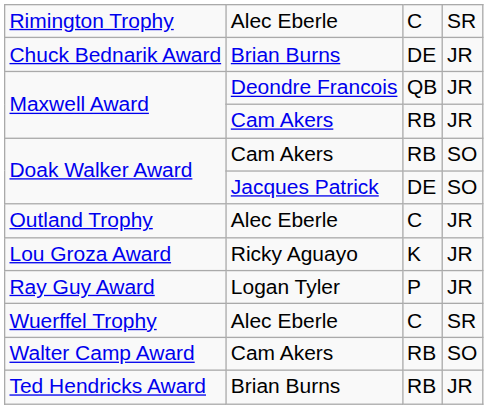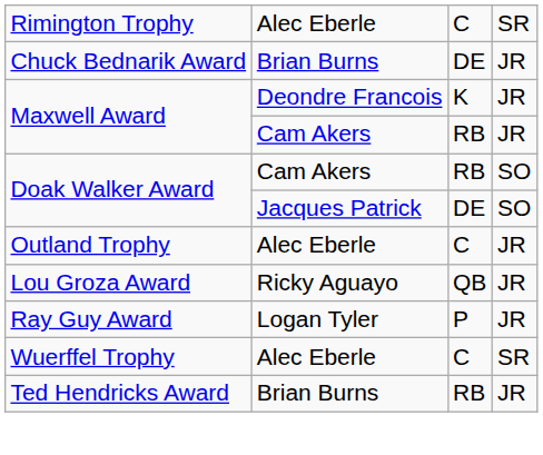 <table class="wikitable">
 <tr>
 <td><a href='#'>Rimington Trophy</a></td>
 <td>Alec Eberle</td>
 <td>C</td>
 <td>SR</td>
 </tr>
 <tr>
 <td><a href='#'>Chuck Bednarik Award</a></td>
 <td><a href='#'>Brian Burns</a></td>
 <td>DE</td>
 <td>JR</td>
 </tr>
 <tr>
 <td rowspan=2><a href='#'>Maxwell Award</a></td>
 <td><a href='#'>Deondre Francois</a></td>
-<td>QB</td>
+<td>K</td>
 <td>JR</td>
 </tr>
 <tr>
 <td><a href='#'>Cam Akers</a></td>
 <td>RB</td>
 <td>JR</td>
 </tr>
 <tr>
 <td rowspan=2><a href='#'>Doak Walker Award</a></td>
 <td>Cam Akers</td>
 <td>RB</td>
 <td>SO</td>
 </tr>
 <tr>
 <td><a href='#'>Jacques Patrick</a></td>
 <td>DE</td>
 <td>SO</td>
 </tr>
 <tr>
 <td><a href='#'>Outland Trophy</a></td>
 <td>Alec Eberle</td>
 <td>C</td>
 <td>JR</td>
 </tr>
 <tr>
 <td><a href='#'>Lou Groza Award</a></td>
 <td>Ricky Aguayo</td>
-<td>K</td>
+<td>QB</td>
 <td>JR</td>
 </tr>
 <tr>
 <td><a href='#'>Ray Guy Award</a></td>
 <td>Logan Tyler</td>
 <td>P</td>
 <td>JR</td>
 </tr>
 <tr>
 <td><a href='#'>Wuerffel Trophy</a></td>
 <td>Alec Eberle</td>
 <td>C</td>
 <td>SR</td>
 </tr>
 <tr>
-<td><a href='#'>Walter Camp Award</a></td>
-<td>Cam Akers</td>
-<td>RB</td>
-<td>SO</td>
-</tr>
-<tr>
 <td><a href='#'>Ted Hendricks Award</a></td>
 <td>Brian Burns</td>
 <td>RB</td>
 <td>JR</td>
 </tr>
 </table>
